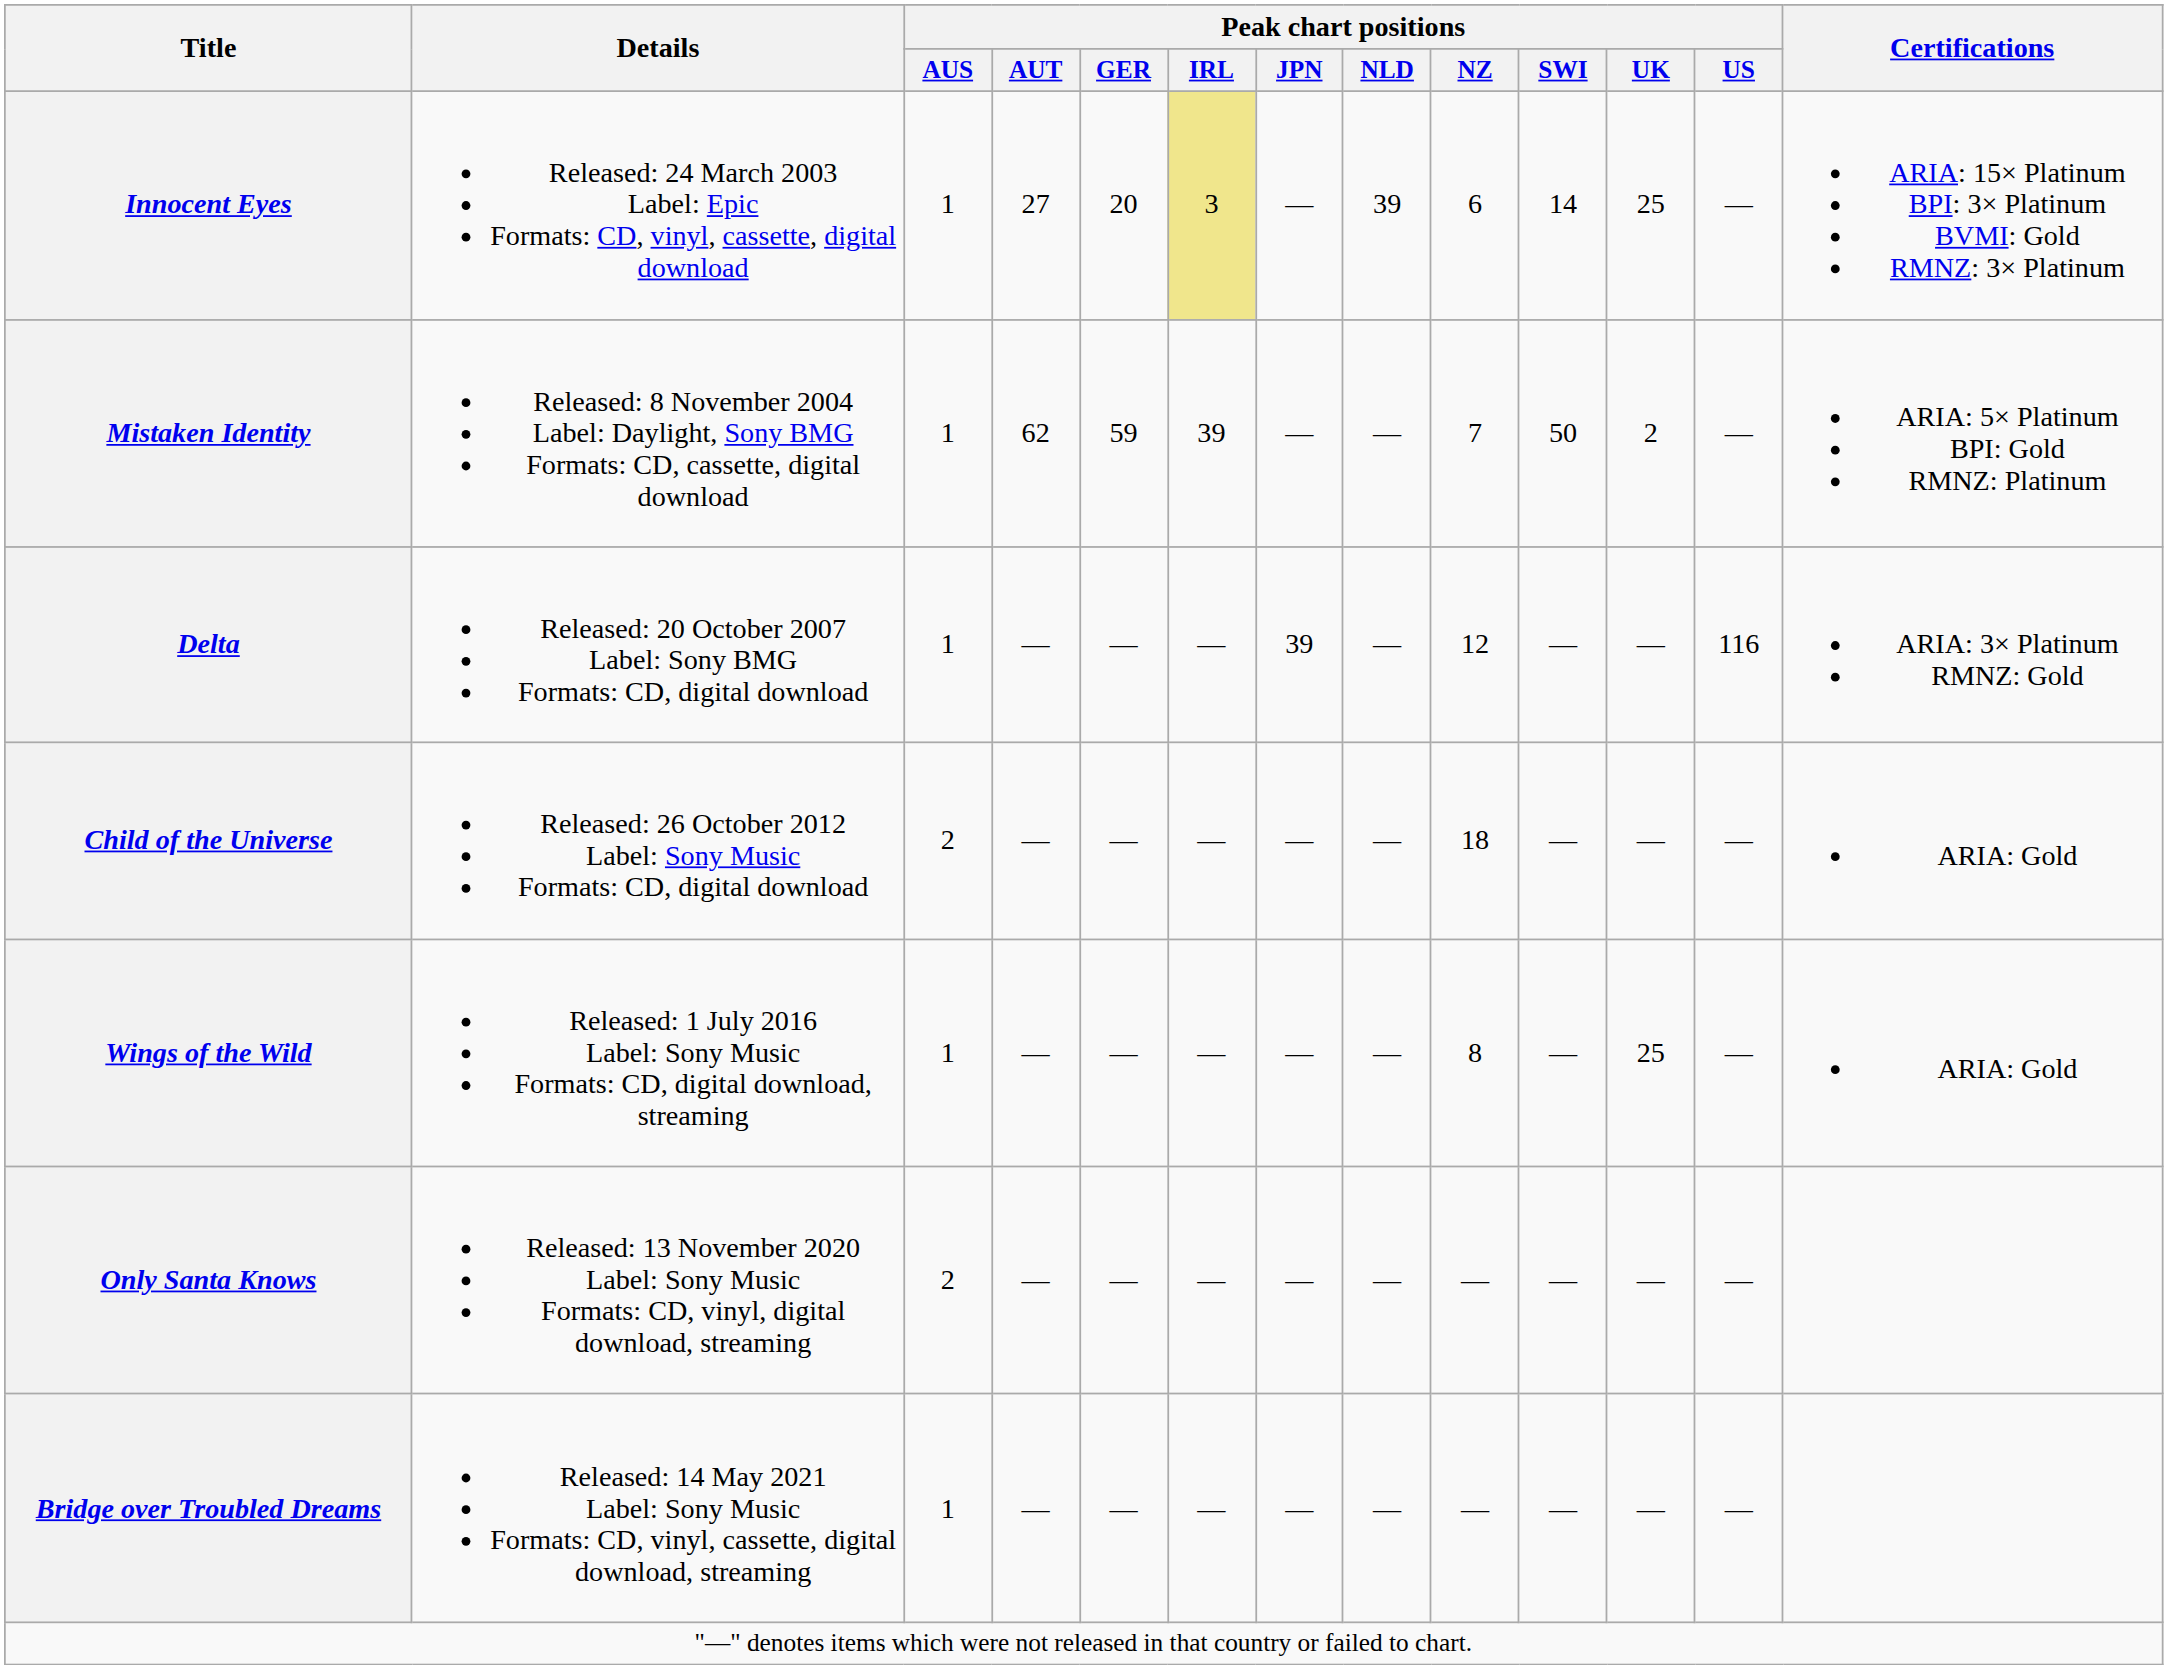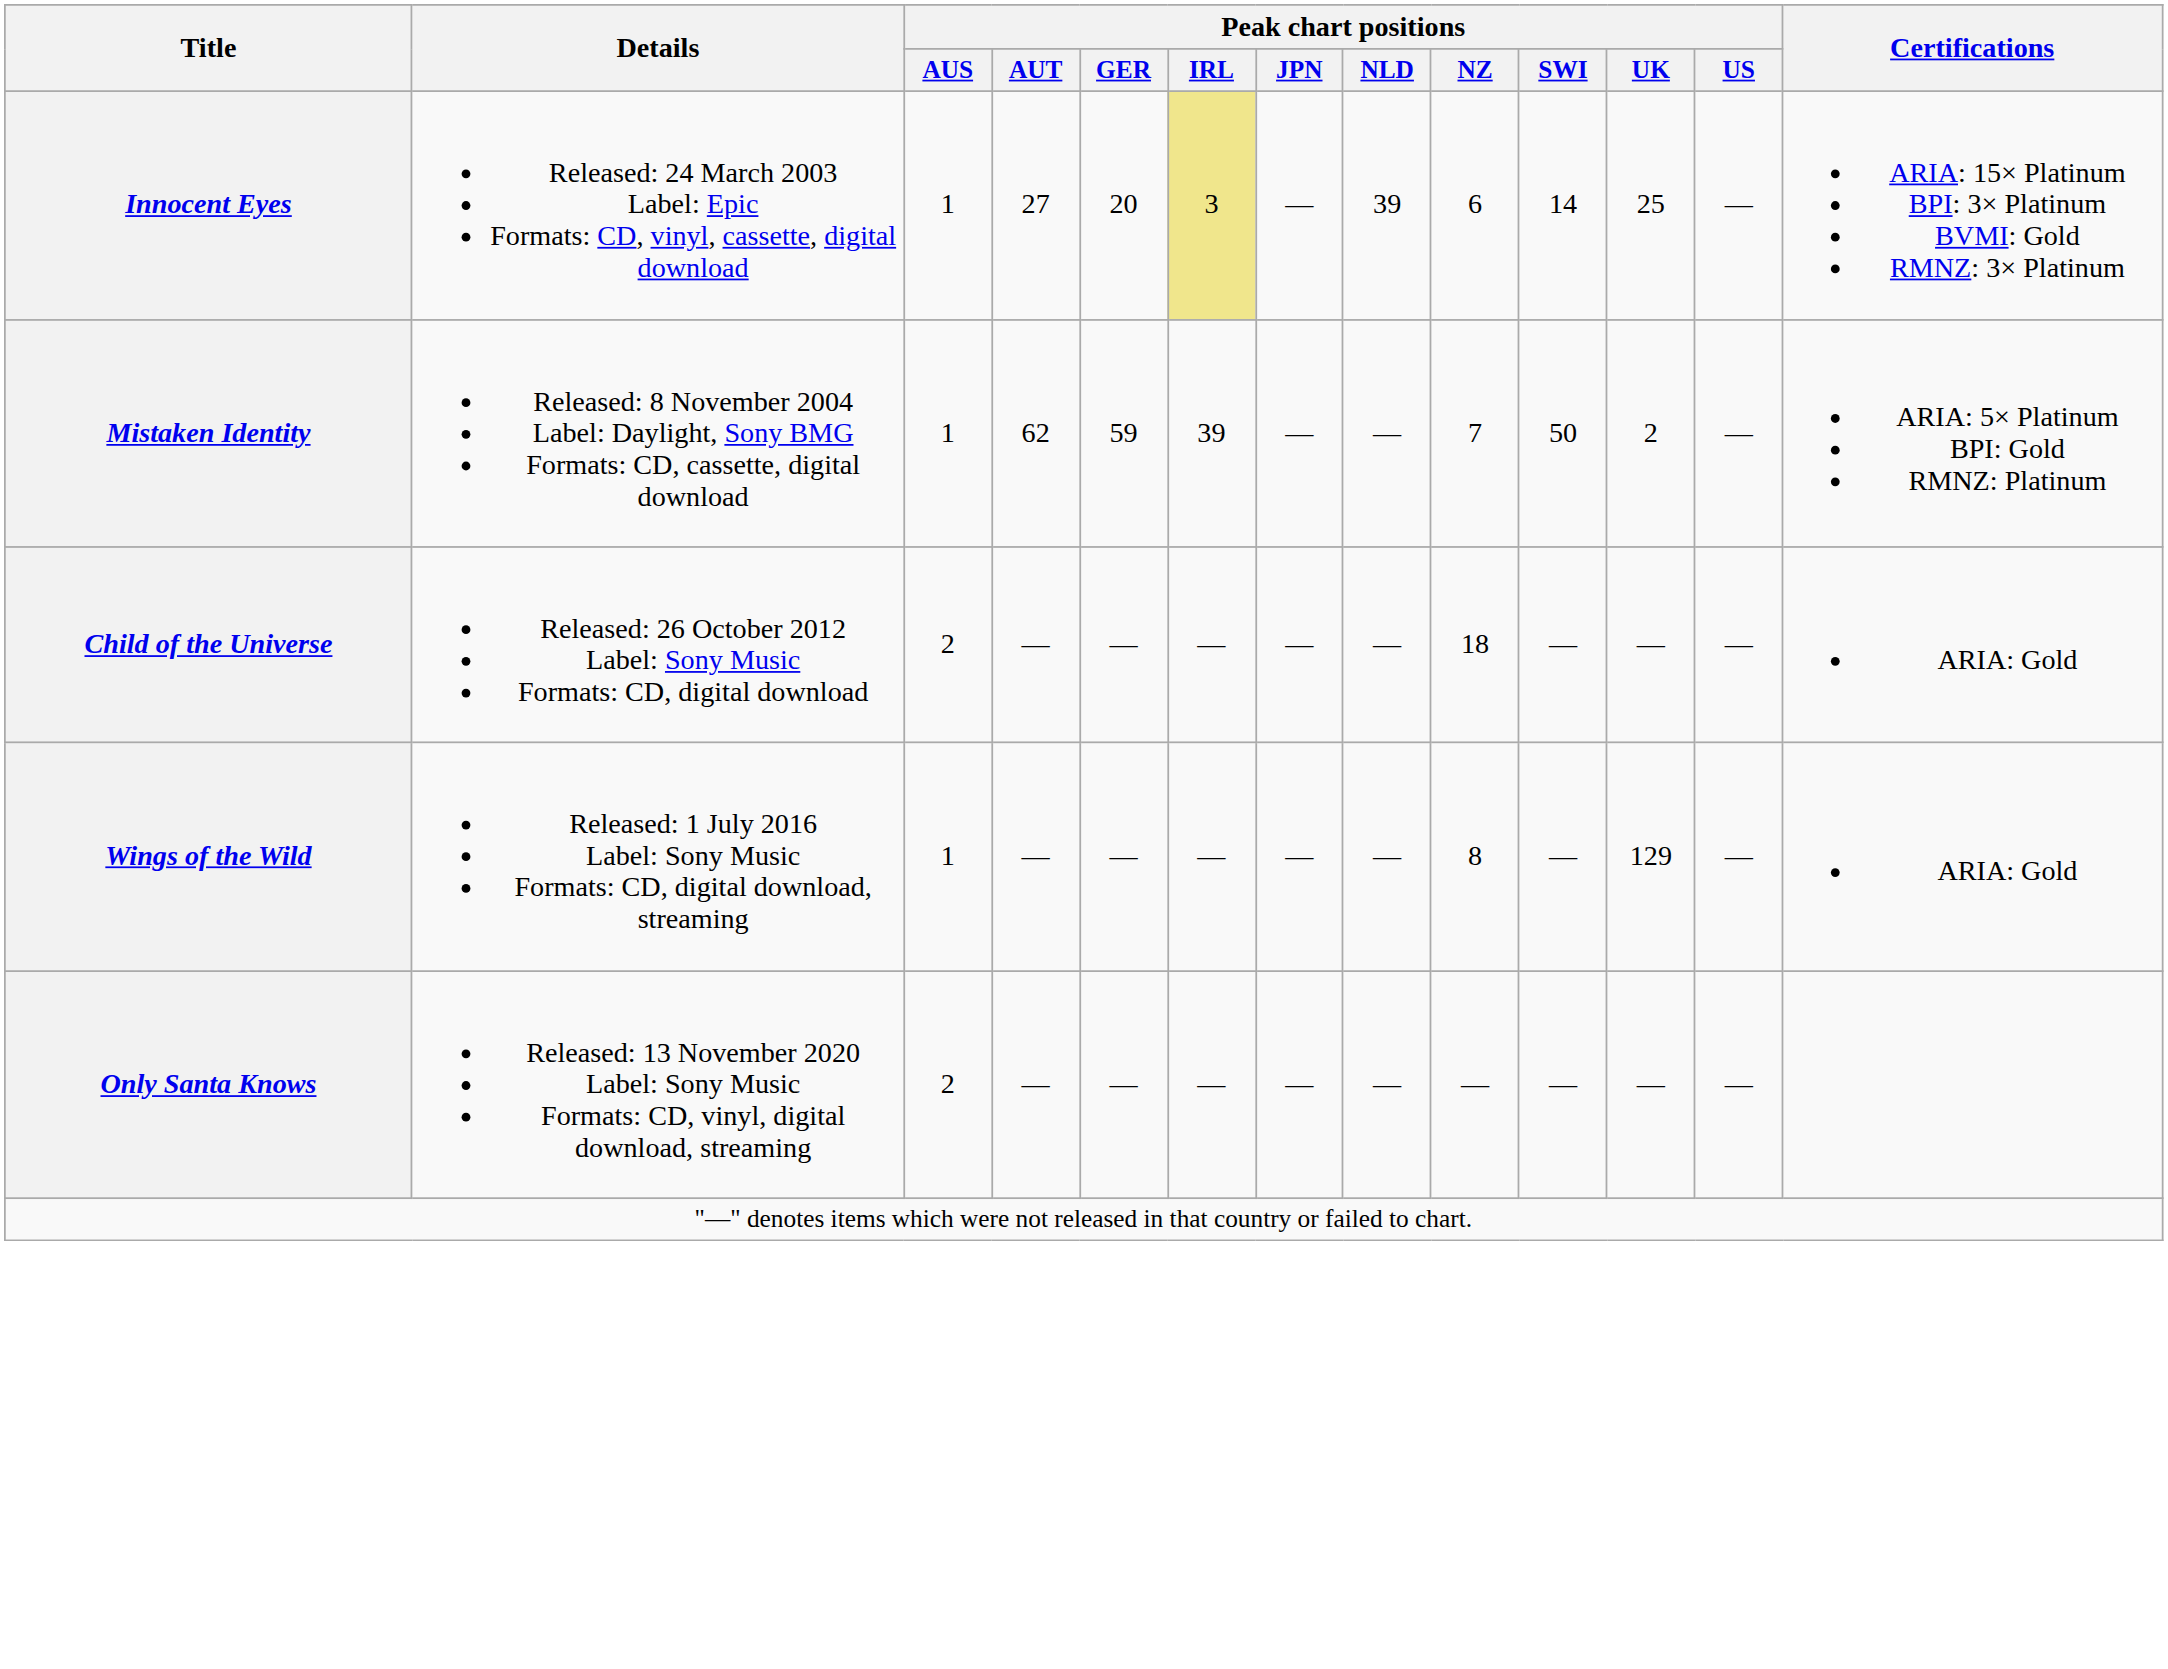 <table class="wikitable plainrowheaders" style="text-align:center;">
 <tr>
 <th scope="col" rowspan="2" style="width:14em;">Title</th>
 <th scope="col" rowspan="2" style="width:17em;">Details</th>
 <th scope="col" colspan="10">Peak chart positions</th>
 <th scope="col" rowspan="2" style="width:13em;"><a href='#'>Certifications</a></th>
 </tr>
 <tr>
 <th scope="col" style="width:3em;font-size:90%;"><a href='#'>AUS</a><br></th>
 <th scope="col" style="width:3em;font-size:90%;"><a href='#'>AUT</a><br></th>
 <th scope="col" style="width:3em;font-size:90%;"><a href='#'>GER</a><br></th>
 <th scope="col" style="width:3em;font-size:90%;"><a href='#'>IRL</a><br></th>
 <th scope="col" style="width:3em;font-size:90%;"><a href='#'>JPN</a><br></th>
 <th scope="col" style="width:3em;font-size:90%;"><a href='#'>NLD</a><br></th>
 <th scope="col" style="width:3em;font-size:90%;"><a href='#'>NZ</a><br></th>
 <th scope="col" style="width:3em;font-size:90%;"><a href='#'>SWI</a><br></th>
 <th scope="col" style="width:3em;font-size:90%;"><a href='#'>UK</a><br></th>
 <th scope="col" style="width:3em;font-size:90%;"><a href='#'>US</a><br></th>
 </tr>
 <tr>
 <th scope="row"><em><a href='#'>Innocent Eyes</a></em></th>
 <td><br><ul><li>Released: 24 March 2003</li><li>Label: <a href='#'>Epic</a></li><li>Formats: <a href='#'>CD</a>, <a href='#'>vinyl</a>, <a href='#'>cassette</a>, <a href='#'>digital download</a></li></ul></td>
 <td>1</td>
 <td>27</td>
 <td>20</td>
 <td style="background: khaki;">3</td>
 <td>—</td>
 <td>39</td>
 <td>6</td>
 <td>14</td>
 <td>25</td>
 <td>—</td>
 <td><br><ul><li><a href='#'>ARIA</a>: 15× Platinum</li><li><a href='#'>BPI</a>: 3× Platinum</li><li><a href='#'>BVMI</a>: Gold</li><li><a href='#'>RMNZ</a>: 3× Platinum</li></ul></td>
 </tr>
 <tr>
 <th scope="row"><em><a href='#'>Mistaken Identity</a></em></th>
 <td><br><ul><li>Released: 8 November 2004</li><li>Label: Daylight, <a href='#'>Sony BMG</a></li><li>Formats: CD, cassette, digital download</li></ul></td>
 <td>1</td>
 <td>62</td>
 <td>59</td>
 <td>39</td>
 <td>—</td>
 <td>—</td>
 <td>7</td>
 <td>50</td>
 <td>2</td>
 <td>—</td>
 <td><br><ul><li>ARIA: 5× Platinum</li><li>BPI: Gold</li><li>RMNZ: Platinum</li></ul></td>
 </tr>
 <tr>
-<th scope="row"><em><a href='#'>Delta</a></em></th>
-<td><br><ul><li>Released: 20 October 2007</li><li>Label: Sony BMG</li><li>Formats: CD, digital download</li></ul></td>
-<td>1</td>
-<td>—</td>
-<td>—</td>
-<td>—</td>
-<td>39</td>
-<td>—</td>
-<td>12</td>
-<td>—</td>
-<td>—</td>
-<td>116</td>
-<td><br><ul><li>ARIA: 3× Platinum</li><li>RMNZ: Gold</li></ul></td>
-</tr>
-<tr>
 <th scope="row"><em><a href='#'>Child of the Universe</a></em></th>
 <td><br><ul><li>Released: 26 October 2012</li><li>Label: <a href='#'>Sony Music</a></li><li>Formats: CD, digital download</li></ul></td>
 <td>2</td>
 <td>—</td>
 <td>—</td>
 <td>—</td>
 <td>—</td>
 <td>—</td>
 <td>18</td>
 <td>—</td>
 <td>—</td>
 <td>—</td>
 <td><br><ul><li>ARIA: Gold</li></ul></td>
 </tr>
 <tr>
 <th scope="row"><em><a href='#'>Wings of the Wild</a></em></th>
 <td><br><ul><li>Released: 1 July 2016</li><li>Label: Sony Music</li><li>Formats: CD, digital download, streaming</li></ul></td>
 <td>1</td>
 <td>—</td>
 <td>—</td>
 <td>—</td>
 <td>—</td>
 <td>—</td>
 <td>8</td>
 <td>—</td>
-<td>25</td>
+<td>129</td>
 <td>—</td>
 <td><br><ul><li>ARIA: Gold</li></ul></td>
 </tr>
 <tr>
 <th scope="row"><em><a href='#'>Only Santa Knows</a></em></th>
 <td><br><ul><li>Released: 13 November 2020</li><li>Label: Sony Music</li><li>Formats: CD, vinyl, digital download, streaming</li></ul></td>
 <td>2</td>
 <td>—</td>
 <td>—</td>
 <td>—</td>
 <td>—</td>
 <td>—</td>
 <td>—</td>
 <td>—</td>
 <td>—</td>
 <td>—</td>
 <td></td>
 </tr>
 <tr>
-<th scope="row"><em><a href='#'>Bridge over Troubled Dreams</a></em></th>
-<td><br><ul><li>Released: 14 May 2021</li><li>Label: Sony Music</li><li>Formats: CD, vinyl, cassette, digital download, streaming</li></ul></td>
-<td>1</td>
-<td>—</td>
-<td>—</td>
-<td>—</td>
-<td>—</td>
-<td>—</td>
-<td>—</td>
-<td>—</td>
-<td>—</td>
-<td>—</td>
-<td></td>
-</tr>
-<tr>
 <td colspan="13" style="font-size:90%;">"—" denotes items which were not released in that country or failed to chart.</td>
 </tr>
 </table>
